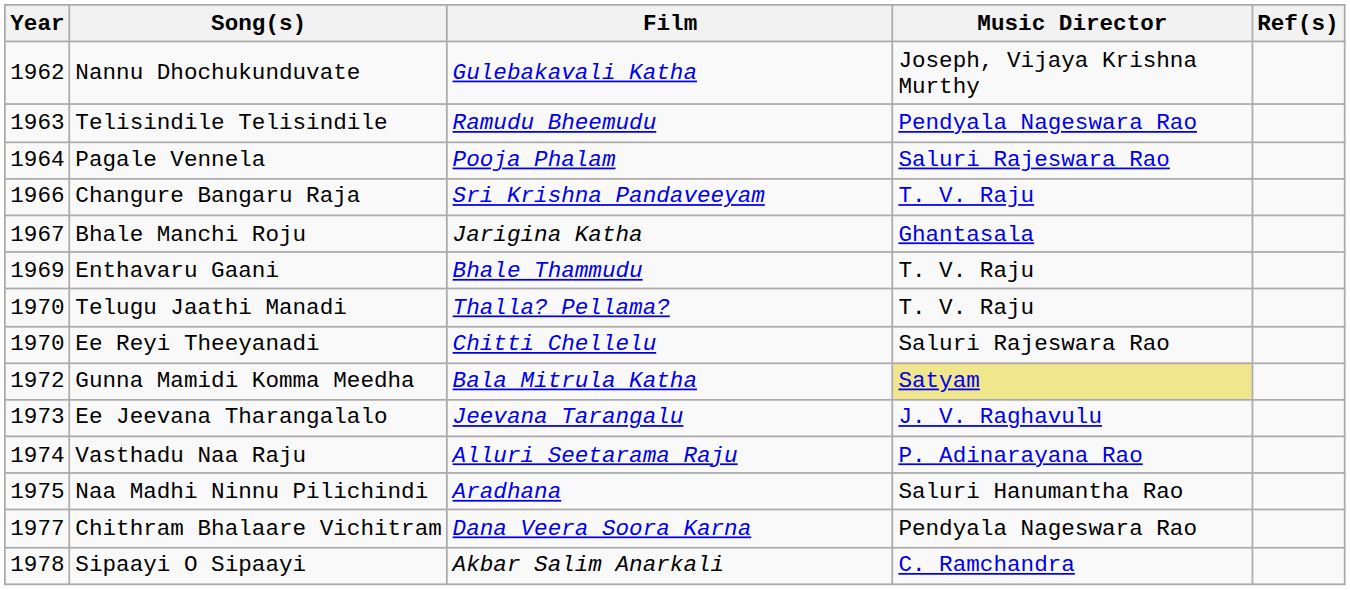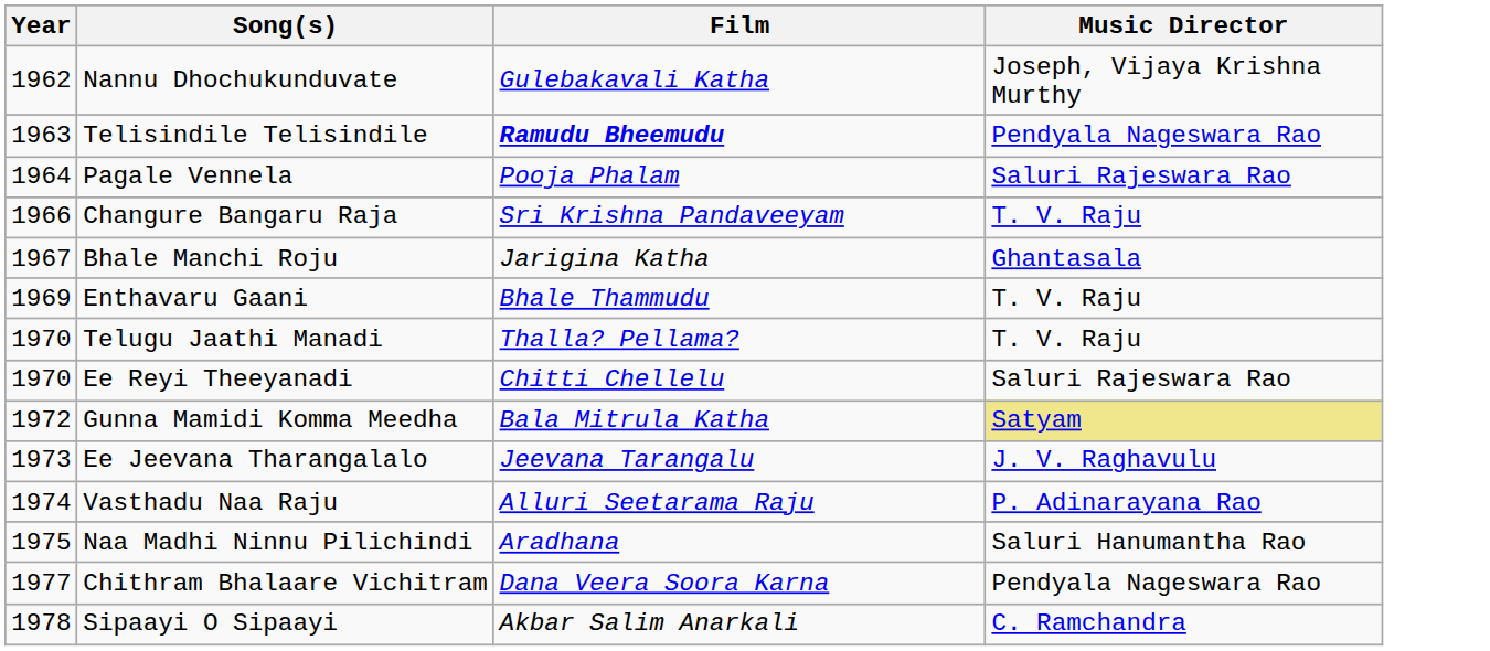 <table class="wikitable sortable">
 <tr>
 <th>Year</th>
 <th>Song(s)</th>
 <th scope="col" style="width: 250px;">Film</th>
 <th scope="col" style="width: 200px;">Music Director</th>
-<th class="unsortable">Ref(s)</th>
 </tr>
 <tr>
 <td>1962</td>
 <td>Nannu Dhochukunduvate</td>
 <td><em><a href='#'>Gulebakavali Katha</a></em></td>
 <td>Joseph, Vijaya Krishna Murthy</td>
-<td></td>
 </tr>
 <tr>
 <td>1963</td>
 <td>Telisindile Telisindile</td>
-<td><em><a href='#'>Ramudu Bheemudu</a></em></td>
+<td><strong><em><a href='#'>Ramudu Bheemudu</a></em></strong></td>
 <td><a href='#'>Pendyala Nageswara Rao</a></td>
-<td></td>
 </tr>
 <tr>
 <td>1964</td>
 <td>Pagale Vennela</td>
 <td><em><a href='#'>Pooja Phalam</a></em></td>
 <td><a href='#'>Saluri Rajeswara Rao</a></td>
-<td></td>
 </tr>
 <tr>
 <td>1966</td>
 <td>Changure Bangaru Raja</td>
 <td><em><a href='#'>Sri Krishna Pandaveeyam</a></em></td>
 <td><a href='#'>T. V. Raju</a></td>
-<td></td>
 </tr>
 <tr>
 <td>1967</td>
 <td>Bhale Manchi Roju</td>
 <td><em>Jarigina Katha</em></td>
 <td><a href='#'>Ghantasala</a></td>
-<td></td>
 </tr>
 <tr>
 <td>1969</td>
 <td>Enthavaru Gaani</td>
 <td><em><a href='#'>Bhale Thammudu</a></em></td>
 <td>T. V. Raju</td>
-<td></td>
 </tr>
 <tr>
 <td>1970</td>
 <td>Telugu Jaathi Manadi</td>
 <td><em><a href='#'>Thalla? Pellama?</a></em></td>
 <td>T. V. Raju</td>
-<td></td>
 </tr>
 <tr>
 <td>1970</td>
 <td>Ee Reyi Theeyanadi</td>
 <td><em><a href='#'>Chitti Chellelu</a></em></td>
 <td>Saluri Rajeswara Rao</td>
-<td></td>
 </tr>
 <tr>
 <td>1972</td>
 <td>Gunna Mamidi Komma Meedha</td>
 <td><em><a href='#'>Bala Mitrula Katha</a></em></td>
 <td style="background: khaki;"><a href='#'>Satyam</a></td>
-<td></td>
 </tr>
 <tr>
 <td>1973</td>
 <td>Ee Jeevana Tharangalalo</td>
 <td><em><a href='#'>Jeevana Tarangalu</a></em></td>
 <td><a href='#'>J. V. Raghavulu</a></td>
-<td></td>
 </tr>
 <tr>
 <td>1974</td>
 <td>Vasthadu Naa Raju</td>
 <td><em><a href='#'>Alluri Seetarama Raju</a></em></td>
 <td><a href='#'>P. Adinarayana Rao</a></td>
-<td></td>
 </tr>
 <tr>
 <td>1975</td>
 <td>Naa Madhi Ninnu Pilichindi</td>
 <td><em><a href='#'>Aradhana</a></em></td>
 <td>Saluri Hanumantha Rao</td>
-<td></td>
 </tr>
 <tr>
 <td>1977</td>
 <td>Chithram Bhalaare Vichitram</td>
 <td><em><a href='#'>Dana Veera Soora Karna</a></em></td>
 <td>Pendyala Nageswara Rao</td>
-<td></td>
 </tr>
 <tr>
 <td>1978</td>
 <td>Sipaayi O Sipaayi</td>
 <td><em>Akbar Salim Anarkali</em></td>
 <td><a href='#'>C. Ramchandra</a></td>
-<td></td>
 </tr>
 </table>
